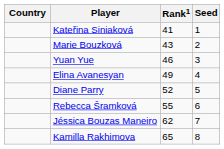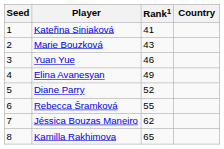 <table class="sortable wikitable">
 <tr>
-<th width="70">Country</th>
+<th>Seed</th>
 <th width="175">Player</th>
 <th>Rank<sup>1</sup></th>
-<th>Seed</th>
+<th width="70">Country</th>
 </tr>
 <tr>
-<td></td>
+<td>1</td>
 <td><a href='#'>Kateřina Siniaková</a></td>
 <td>41</td>
-<td>1</td>
+<td></td>
 </tr>
 <tr>
-<td></td>
+<td>2</td>
 <td><a href='#'>Marie Bouzková</a></td>
 <td>43</td>
-<td>2</td>
+<td></td>
 </tr>
 <tr>
-<td></td>
+<td>3</td>
 <td><a href='#'>Yuan Yue</a></td>
 <td>46</td>
-<td>3</td>
+<td></td>
 </tr>
 <tr>
-<td></td>
+<td>4</td>
 <td><a href='#'>Elina Avanesyan</a></td>
 <td>49</td>
-<td>4</td>
+<td></td>
 </tr>
 <tr>
-<td></td>
+<td>5</td>
 <td><a href='#'>Diane Parry</a></td>
 <td>52</td>
-<td>5</td>
+<td></td>
 </tr>
 <tr>
-<td></td>
+<td>6</td>
 <td><a href='#'>Rebecca Šramková</a></td>
 <td>55</td>
-<td>6</td>
+<td></td>
 </tr>
 <tr>
-<td></td>
+<td>7</td>
 <td><a href='#'>Jéssica Bouzas Maneiro</a></td>
 <td>62</td>
-<td>7</td>
+<td></td>
 </tr>
 <tr>
-<td></td>
+<td>8</td>
 <td><a href='#'>Kamilla Rakhimova</a></td>
 <td>65</td>
-<td>8</td>
+<td></td>
 </tr>
 </table>
